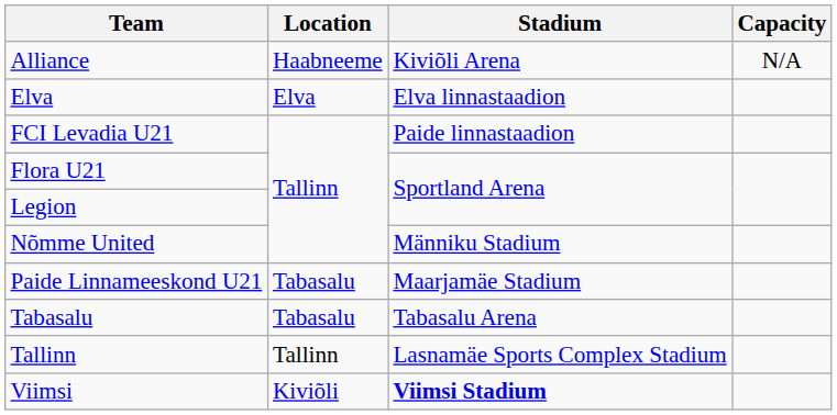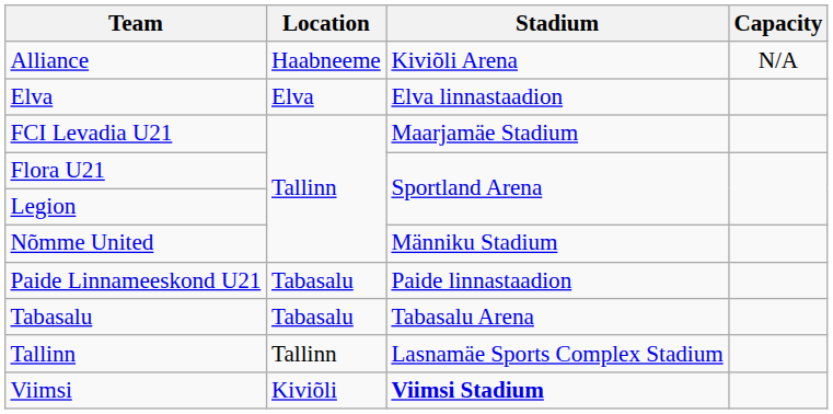 <table class="wikitable sortable">
 <tr>
 <th>Team</th>
 <th>Location</th>
 <th>Stadium</th>
 <th>Capacity</th>
 </tr>
 <tr>
 <td><a href='#'>Alliance</a></td>
 <td><a href='#'>Haabneeme</a></td>
 <td><a href='#'>Kiviõli Arena</a></td>
 <td align=center>N/A</td>
 </tr>
 <tr>
 <td><a href='#'>Elva</a></td>
 <td><a href='#'>Elva</a></td>
 <td><a href='#'>Elva linnastaadion</a></td>
 <td align=center></td>
 </tr>
 <tr>
 <td><a href='#'>FCI Levadia U21</a></td>
 <td rowspan=4><a href='#'>Tallinn</a></td>
-<td><a href='#'>Paide linnastaadion</a></td>
+<td><a href='#'>Maarjamäe Stadium</a></td>
 <td align=center></td>
 </tr>
 <tr>
 <td><a href='#'>Flora U21</a></td>
 <td rowspan=2><a href='#'>Sportland Arena</a></td>
 <td rowspan=2 align=center></td>
 </tr>
 <tr>
 <td><a href='#'>Legion</a></td>
 </tr>
 <tr>
 <td><a href='#'>Nõmme United</a></td>
 <td><a href='#'>Männiku Stadium</a></td>
 <td align=center></td>
 </tr>
 <tr>
 <td><a href='#'>Paide Linnameeskond U21</a></td>
 <td><a href='#'>Tabasalu</a></td>
-<td><a href='#'>Maarjamäe Stadium</a></td>
+<td><a href='#'>Paide linnastaadion</a></td>
 <td align=center></td>
 </tr>
 <tr>
 <td><a href='#'>Tabasalu</a></td>
 <td><a href='#'>Tabasalu</a></td>
 <td><a href='#'>Tabasalu Arena</a></td>
 <td align=center></td>
 </tr>
 <tr>
 <td><a href='#'>Tallinn</a></td>
 <td>Tallinn</td>
 <td><a href='#'>Lasnamäe Sports Complex Stadium</a></td>
 <td align=center></td>
 </tr>
 <tr>
 <td><a href='#'>Viimsi</a></td>
 <td><a href='#'>Kiviõli</a></td>
 <td><strong><a href='#'>Viimsi Stadium</a></strong></td>
 <td align=center></td>
 </tr>
 </table>
